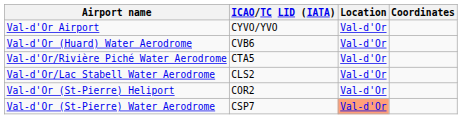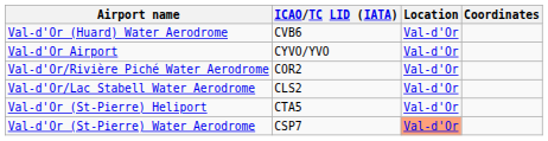 <table class="wikitable sortable" style="width:auto;">
 <tr>
 <th width="*">Airport name</th>
 <th width="*"><a href='#'>ICAO</a>/<a href='#'>TC</a> <a href='#'>LID</a> (<a href='#'>IATA</a>)</th>
 <th width="*">Location</th>
 <th width="*">Coordinates</th>
 </tr>
 <tr>
+<td><a href='#'>Val-d'Or (Huard) Water Aerodrome</a></td>
+<td>CVB6</td>
+<td><a href='#'>Val-d'Or</a></td>
+<td></td>
+</tr>
+<tr>
 <td><a href='#'>Val-d'Or Airport</a></td>
 <td>CYVO/YVO</td>
 <td><a href='#'>Val-d'Or</a></td>
 <td></td>
 </tr>
 <tr>
-<td><a href='#'>Val-d'Or (Huard) Water Aerodrome</a></td>
-<td>CVB6</td>
-<td><a href='#'>Val-d'Or</a></td>
-<td></td>
-</tr>
-<tr>
 <td><a href='#'>Val-d'Or/Rivière Piché Water Aerodrome</a></td>
-<td>CTA5</td>
+<td>COR2</td>
 <td><a href='#'>Val-d'Or</a></td>
 <td></td>
 </tr>
 <tr>
 <td><a href='#'>Val-d'Or/Lac Stabell Water Aerodrome</a></td>
 <td>CLS2</td>
 <td><a href='#'>Val-d'Or</a></td>
 <td></td>
 </tr>
 <tr>
 <td><a href='#'>Val-d'Or (St-Pierre) Heliport</a></td>
-<td>COR2</td>
+<td>CTA5</td>
 <td><a href='#'>Val-d'Or</a></td>
 <td></td>
 </tr>
 <tr>
 <td><a href='#'>Val-d'Or (St-Pierre) Water Aerodrome</a></td>
 <td>CSP7</td>
 <td style="background: lightsalmon;"><a href='#'>Val-d'Or</a></td>
 <td></td>
 </tr>
 </table>
